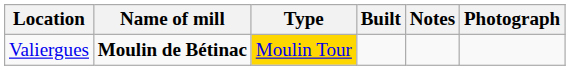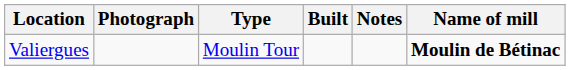 <table class="wikitable">
 <tr>
 <th>Location</th>
-<th>Name of mill</th>
+<th>Photograph</th>
 <th>Type</th>
 <th>Built</th>
 <th>Notes</th>
-<th>Photograph</th>
+<th>Name of mill</th>
 </tr>
 <tr>
 <td><a href='#'>Valiergues</a></td>
-<td><strong>Moulin de Bétinac</strong></td>
-<td style="background: gold;"><a href='#'>Moulin Tour</a></td>
+<td></td>
+<td><a href='#'>Moulin Tour</a></td>
 <td></td>
 <td> </td>
-<td></td>
+<td><strong>Moulin de Bétinac</strong></td>
 </tr>
 </table>
